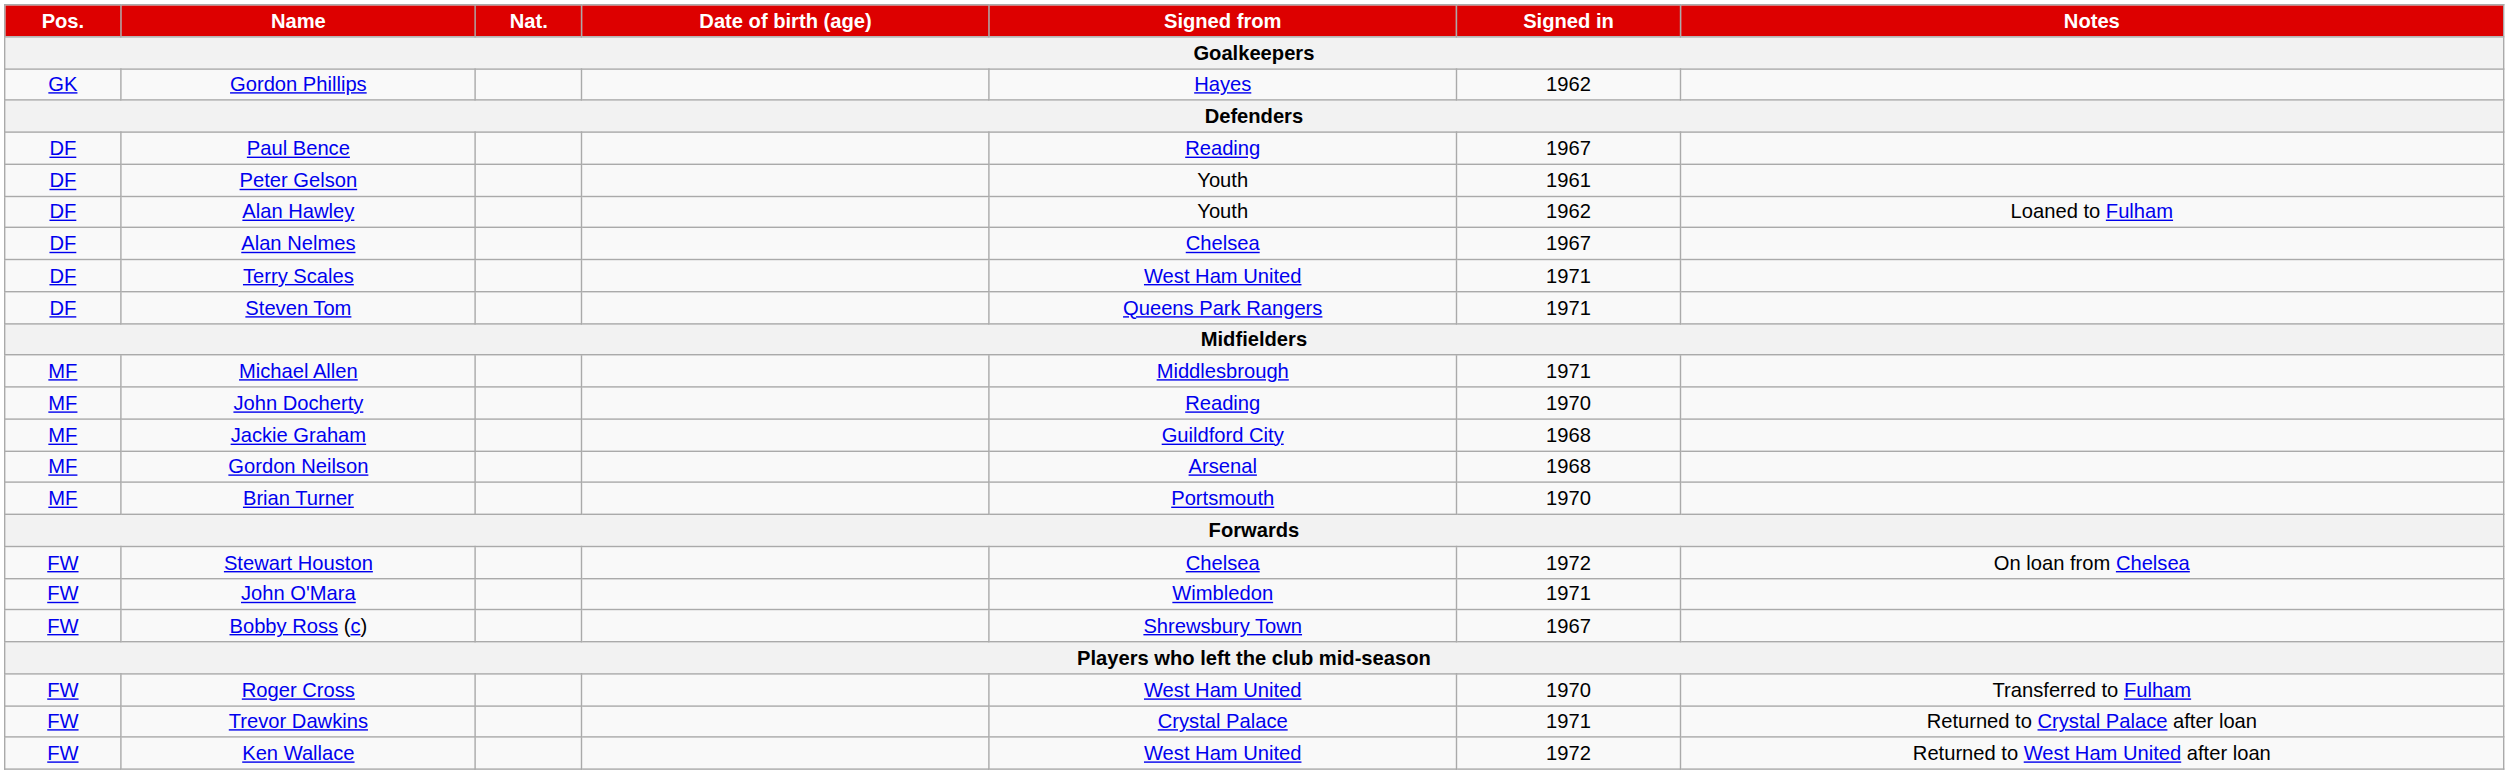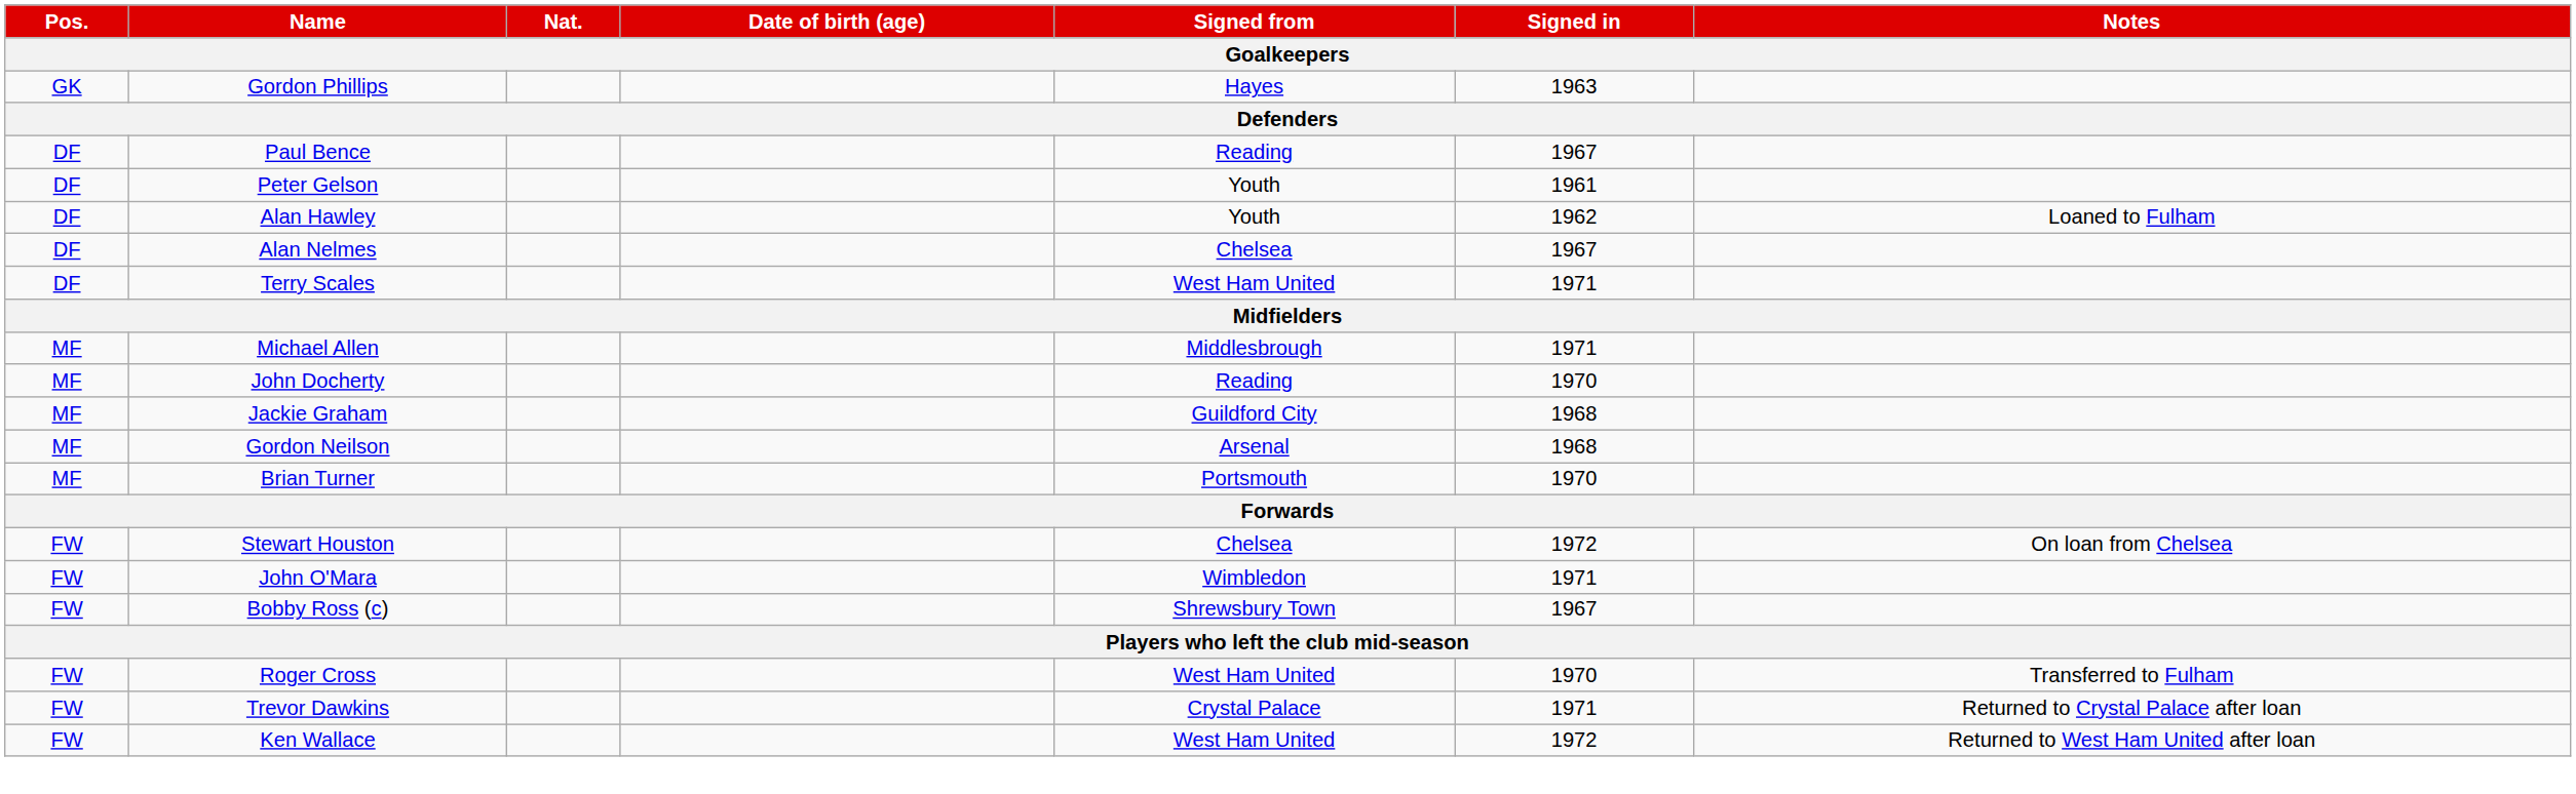 <table class="wikitable" style="text-align:center; font-size:90%; width:90%;">
 <tr>
 <th style="background:#d00; color:white; text-align:center;">Pos.</th>
 <th style="background:#d00; color:white; text-align:center;">Name</th>
 <th style="background:#d00; color:white; text-align:center;">Nat.</th>
 <th style="background:#d00; color:white; text-align:center;">Date of birth (age)</th>
 <th style="background:#d00; color:white; text-align:center;">Signed from</th>
 <th style="background:#d00; color:white; text-align:center;">Signed in</th>
 <th style="background:#d00; color:white; text-align:center;">Notes</th>
 </tr>
 <tr>
 <th colspan="7">Goalkeepers</th>
 </tr>
 <tr>
 <td><a href='#'>GK</a></td>
 <td><a href='#'>Gordon Phillips</a></td>
 <td></td>
 <td></td>
 <td><a href='#'>Hayes</a></td>
-<td>1962</td>
+<td>1963</td>
 <td></td>
 </tr>
 <tr>
 <th colspan="7">Defenders</th>
 </tr>
 <tr>
 <td><a href='#'>DF</a></td>
 <td><a href='#'>Paul Bence</a></td>
 <td></td>
 <td></td>
 <td><a href='#'>Reading</a></td>
 <td>1967</td>
 <td></td>
 </tr>
 <tr>
 <td><a href='#'>DF</a></td>
 <td><a href='#'>Peter Gelson</a></td>
 <td></td>
 <td></td>
 <td>Youth</td>
 <td>1961</td>
 <td></td>
 </tr>
 <tr>
 <td><a href='#'>DF</a></td>
 <td><a href='#'>Alan Hawley</a></td>
 <td></td>
 <td></td>
 <td>Youth</td>
 <td>1962</td>
 <td>Loaned to <a href='#'>Fulham</a></td>
 </tr>
 <tr>
 <td><a href='#'>DF</a></td>
 <td><a href='#'>Alan Nelmes</a></td>
 <td></td>
 <td></td>
 <td><a href='#'>Chelsea</a></td>
 <td>1967</td>
 <td></td>
 </tr>
 <tr>
 <td><a href='#'>DF</a></td>
 <td><a href='#'>Terry Scales</a></td>
 <td></td>
 <td></td>
 <td><a href='#'>West Ham United</a></td>
-<td>1971</td>
-<td></td>
-</tr>
-<tr>
-<td><a href='#'>DF</a></td>
-<td><a href='#'>Steven Tom</a></td>
-<td></td>
-<td></td>
-<td><a href='#'>Queens Park Rangers</a></td>
 <td>1971</td>
 <td></td>
 </tr>
 <tr>
 <th colspan="7">Midfielders</th>
 </tr>
 <tr>
 <td><a href='#'>MF</a></td>
 <td><a href='#'>Michael Allen</a></td>
 <td></td>
 <td></td>
 <td><a href='#'>Middlesbrough</a></td>
 <td>1971</td>
 <td></td>
 </tr>
 <tr>
 <td><a href='#'>MF</a></td>
 <td><a href='#'>John Docherty</a></td>
 <td></td>
 <td></td>
 <td><a href='#'>Reading</a></td>
 <td>1970</td>
 <td></td>
 </tr>
 <tr>
 <td><a href='#'>MF</a></td>
 <td><a href='#'>Jackie Graham</a></td>
 <td></td>
 <td></td>
 <td><a href='#'>Guildford City</a></td>
 <td>1968</td>
 <td></td>
 </tr>
 <tr>
 <td><a href='#'>MF</a></td>
 <td><a href='#'>Gordon Neilson</a></td>
 <td></td>
 <td></td>
 <td><a href='#'>Arsenal</a></td>
 <td>1968</td>
 <td></td>
 </tr>
 <tr>
 <td><a href='#'>MF</a></td>
 <td><a href='#'>Brian Turner</a></td>
 <td></td>
 <td></td>
 <td><a href='#'>Portsmouth</a></td>
 <td>1970</td>
 <td></td>
 </tr>
 <tr>
 <th colspan="7">Forwards</th>
 </tr>
 <tr>
 <td><a href='#'>FW</a></td>
 <td><a href='#'>Stewart Houston</a></td>
 <td></td>
 <td></td>
 <td><a href='#'>Chelsea</a></td>
 <td>1972</td>
 <td>On loan from <a href='#'>Chelsea</a></td>
 </tr>
 <tr>
 <td><a href='#'>FW</a></td>
 <td><a href='#'>John O'Mara</a></td>
 <td></td>
 <td></td>
 <td><a href='#'>Wimbledon</a></td>
 <td>1971</td>
 <td></td>
 </tr>
 <tr>
 <td><a href='#'>FW</a></td>
 <td><a href='#'>Bobby Ross</a> (<a href='#'>c</a>)</td>
 <td></td>
 <td></td>
 <td><a href='#'>Shrewsbury Town</a></td>
 <td>1967</td>
 <td></td>
 </tr>
 <tr>
 <th colspan="7">Players who left the club mid-season</th>
 </tr>
 <tr>
 <td><a href='#'>FW</a></td>
 <td><a href='#'>Roger Cross</a></td>
 <td></td>
 <td></td>
 <td><a href='#'>West Ham United</a></td>
 <td>1970</td>
 <td>Transferred to <a href='#'>Fulham</a></td>
 </tr>
 <tr>
 <td><a href='#'>FW</a></td>
 <td><a href='#'>Trevor Dawkins</a></td>
 <td></td>
 <td></td>
 <td><a href='#'>Crystal Palace</a></td>
 <td>1971</td>
 <td>Returned to <a href='#'>Crystal Palace</a> after loan</td>
 </tr>
 <tr>
 <td><a href='#'>FW</a></td>
 <td><a href='#'>Ken Wallace</a></td>
 <td></td>
 <td></td>
 <td><a href='#'>West Ham United</a></td>
 <td>1972</td>
 <td>Returned to <a href='#'>West Ham United</a> after loan</td>
 </tr>
 </table>
